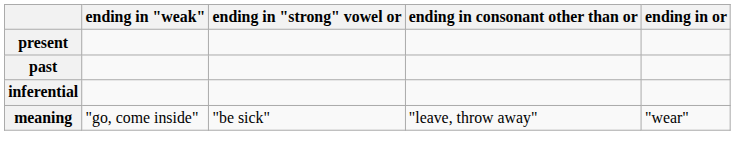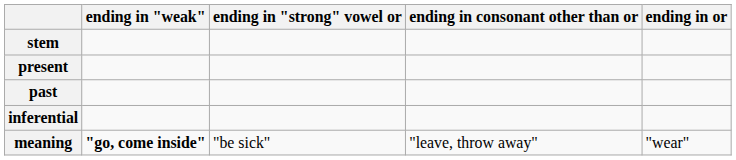 <table class="wikitable">
 <tr>
 <th></th>
 <th>ending in "weak" <em></em></th>
 <th>ending in "strong" vowel or <em></em></th>
 <th>ending in consonant other than <em></em> or <em></em></th>
 <th>ending in <em></em> or <em></em></th>
+</tr>
+<tr>
+<th>stem</th>
+<td><em></em></td>
+<td><em></em></td>
+<td><em></em></td>
+<td><em></em></td>
 </tr>
 <tr>
 <th>present</th>
 <td><em></em></td>
 <td><em></em></td>
 <td><em></em></td>
 <td><em></em></td>
 </tr>
 <tr>
 <th>past</th>
 <td><em></em></td>
 <td><em></em></td>
 <td><em></em></td>
 <td><em></em></td>
 </tr>
 <tr>
 <th>inferential</th>
 <td><em></em></td>
 <td><em></em></td>
 <td><em></em></td>
 <td><em></em></td>
 </tr>
 <tr>
 <th>meaning</th>
-<td>"go, come inside"</td>
+<td><strong>"go, come inside"</strong></td>
 <td>"be sick"</td>
 <td>"leave, throw away"</td>
 <td>"wear"</td>
 </tr>
 </table>
